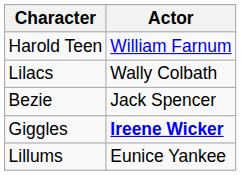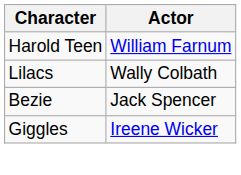 <table class="wikitable">
 <tr>
 <th>Character</th>
 <th>Actor</th>
 </tr>
 <tr>
 <td>Harold Teen</td>
 <td><a href='#'>William Farnum</a></td>
 </tr>
 <tr>
 <td>Lilacs</td>
 <td>Wally Colbath</td>
 </tr>
 <tr>
 <td>Bezie</td>
 <td>Jack Spencer</td>
 </tr>
 <tr>
 <td>Giggles</td>
-<td><strong><a href='#'>Ireene Wicker</a></strong></td>
-</tr>
-<tr>
-<td>Lillums</td>
-<td>Eunice Yankee</td>
+<td><a href='#'>Ireene Wicker</a></td>
 </tr>
 </table>
